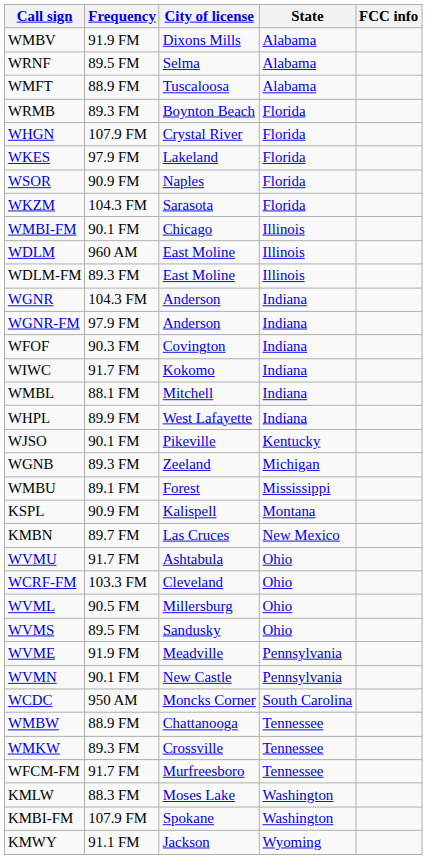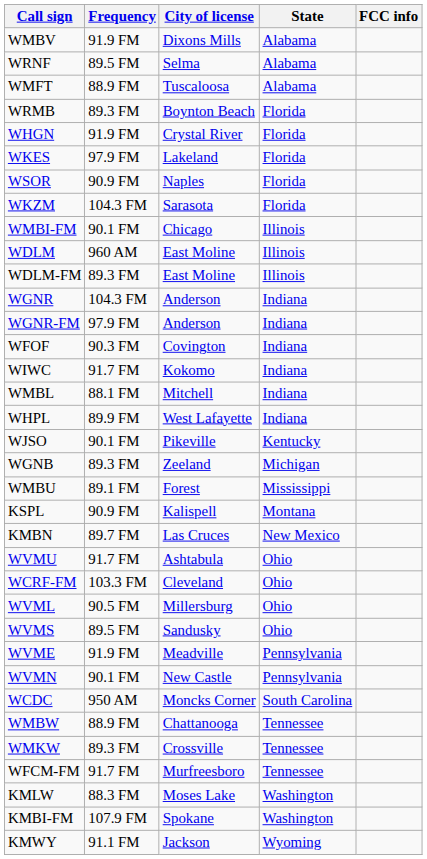 <table class="wikitable sortable">
 <tr>
 <th><a href='#'>Call sign</a></th>
 <th data-sort-type="number"><a href='#'>Frequency</a></th>
 <th><a href='#'>City of license</a></th>
 <th>State</th>
 <th class="unsortable">FCC info</th>
 </tr>
 <tr>
 <td>WMBV</td>
 <td>91.9 FM</td>
 <td><a href='#'>Dixons Mills</a></td>
 <td><a href='#'>Alabama</a></td>
 <td></td>
 </tr>
 <tr>
 <td>WRNF</td>
 <td>89.5 FM</td>
 <td><a href='#'>Selma</a></td>
 <td><a href='#'>Alabama</a></td>
 <td></td>
 </tr>
 <tr>
 <td>WMFT</td>
 <td>88.9 FM</td>
 <td><a href='#'>Tuscaloosa</a></td>
 <td><a href='#'>Alabama</a></td>
 <td></td>
 </tr>
 <tr>
 <td>WRMB</td>
 <td>89.3 FM</td>
 <td><a href='#'>Boynton Beach</a></td>
 <td><a href='#'>Florida</a></td>
 <td></td>
 </tr>
 <tr>
 <td><a href='#'>WHGN</a></td>
-<td>107.9 FM</td>
+<td>91.9 FM</td>
 <td><a href='#'>Crystal River</a></td>
 <td><a href='#'>Florida</a></td>
 <td></td>
 </tr>
 <tr>
 <td><a href='#'>WKES</a></td>
 <td>97.9 FM</td>
 <td><a href='#'>Lakeland</a></td>
 <td><a href='#'>Florida</a></td>
 <td></td>
 </tr>
 <tr>
 <td><a href='#'>WSOR</a></td>
 <td>90.9 FM</td>
 <td><a href='#'>Naples</a></td>
 <td><a href='#'>Florida</a></td>
 <td></td>
 </tr>
 <tr>
 <td><a href='#'>WKZM</a></td>
 <td>104.3 FM</td>
 <td><a href='#'>Sarasota</a></td>
 <td><a href='#'>Florida</a></td>
 <td></td>
 </tr>
 <tr>
 <td><a href='#'>WMBI-FM</a></td>
 <td>90.1 FM</td>
 <td><a href='#'>Chicago</a></td>
 <td><a href='#'>Illinois</a></td>
 <td></td>
 </tr>
 <tr>
 <td><a href='#'>WDLM</a></td>
 <td>960 AM</td>
 <td><a href='#'>East Moline</a></td>
 <td><a href='#'>Illinois</a></td>
 <td></td>
 </tr>
 <tr>
 <td>WDLM-FM</td>
 <td>89.3 FM</td>
 <td><a href='#'>East Moline</a></td>
 <td><a href='#'>Illinois</a></td>
 <td></td>
 </tr>
 <tr>
 <td><a href='#'>WGNR</a></td>
 <td>104.3 FM</td>
 <td><a href='#'>Anderson</a></td>
 <td><a href='#'>Indiana</a></td>
 <td></td>
 </tr>
 <tr>
 <td><a href='#'>WGNR-FM</a></td>
 <td>97.9 FM</td>
 <td><a href='#'>Anderson</a></td>
 <td><a href='#'>Indiana</a></td>
 <td></td>
 </tr>
 <tr>
 <td>WFOF</td>
 <td>90.3 FM</td>
 <td><a href='#'>Covington</a></td>
 <td><a href='#'>Indiana</a></td>
 <td></td>
 </tr>
 <tr>
 <td>WIWC</td>
 <td>91.7 FM</td>
 <td><a href='#'>Kokomo</a></td>
 <td><a href='#'>Indiana</a></td>
 <td></td>
 </tr>
 <tr>
 <td>WMBL</td>
 <td>88.1 FM</td>
 <td><a href='#'>Mitchell</a></td>
 <td><a href='#'>Indiana</a></td>
 <td></td>
 </tr>
 <tr>
 <td>WHPL</td>
 <td>89.9 FM</td>
 <td><a href='#'>West Lafayette</a></td>
 <td><a href='#'>Indiana</a></td>
 <td></td>
 </tr>
 <tr>
 <td>WJSO</td>
 <td>90.1 FM</td>
 <td><a href='#'>Pikeville</a></td>
 <td><a href='#'>Kentucky</a></td>
 <td></td>
 </tr>
 <tr>
 <td>WGNB</td>
 <td>89.3 FM</td>
 <td><a href='#'>Zeeland</a></td>
 <td><a href='#'>Michigan</a></td>
 <td></td>
 </tr>
 <tr>
 <td>WMBU</td>
 <td>89.1 FM</td>
 <td><a href='#'>Forest</a></td>
 <td><a href='#'>Mississippi</a></td>
 <td></td>
 </tr>
 <tr>
 <td>KSPL</td>
 <td>90.9 FM</td>
 <td><a href='#'>Kalispell</a></td>
 <td><a href='#'>Montana</a></td>
 <td></td>
 </tr>
 <tr>
 <td>KMBN</td>
 <td>89.7 FM</td>
 <td><a href='#'>Las Cruces</a></td>
 <td><a href='#'>New Mexico</a></td>
 <td></td>
 </tr>
 <tr>
 <td><a href='#'>WVMU</a></td>
 <td>91.7 FM</td>
 <td><a href='#'>Ashtabula</a></td>
 <td><a href='#'>Ohio</a></td>
 <td></td>
 </tr>
 <tr>
 <td><a href='#'>WCRF-FM</a></td>
 <td>103.3 FM</td>
 <td><a href='#'>Cleveland</a></td>
 <td><a href='#'>Ohio</a></td>
 <td></td>
 </tr>
 <tr>
 <td><a href='#'>WVML</a></td>
 <td>90.5 FM</td>
 <td><a href='#'>Millersburg</a></td>
 <td><a href='#'>Ohio</a></td>
 <td></td>
 </tr>
 <tr>
 <td><a href='#'>WVMS</a></td>
 <td>89.5 FM</td>
 <td><a href='#'>Sandusky</a></td>
 <td><a href='#'>Ohio</a></td>
 <td></td>
 </tr>
 <tr>
 <td><a href='#'>WVME</a></td>
 <td>91.9 FM</td>
 <td><a href='#'>Meadville</a></td>
 <td><a href='#'>Pennsylvania</a></td>
 <td></td>
 </tr>
 <tr>
 <td><a href='#'>WVMN</a></td>
 <td>90.1 FM</td>
 <td><a href='#'>New Castle</a></td>
 <td><a href='#'>Pennsylvania</a></td>
 <td></td>
 </tr>
 <tr>
 <td><a href='#'>WCDC</a></td>
 <td>950 AM</td>
 <td><a href='#'>Moncks Corner</a></td>
 <td><a href='#'>South Carolina</a></td>
 <td></td>
 </tr>
 <tr>
 <td><a href='#'>WMBW</a></td>
 <td>88.9 FM</td>
 <td><a href='#'>Chattanooga</a></td>
 <td><a href='#'>Tennessee</a></td>
 <td></td>
 </tr>
 <tr>
 <td><a href='#'>WMKW</a></td>
 <td>89.3 FM</td>
 <td><a href='#'>Crossville</a></td>
 <td><a href='#'>Tennessee</a></td>
 <td></td>
 </tr>
 <tr>
 <td>WFCM-FM</td>
 <td>91.7 FM</td>
 <td><a href='#'>Murfreesboro</a></td>
 <td><a href='#'>Tennessee</a></td>
 <td></td>
 </tr>
 <tr>
 <td>KMLW</td>
 <td>88.3 FM</td>
 <td><a href='#'>Moses Lake</a></td>
 <td><a href='#'>Washington</a></td>
 <td></td>
 </tr>
 <tr>
 <td>KMBI-FM</td>
 <td>107.9 FM</td>
 <td><a href='#'>Spokane</a></td>
 <td><a href='#'>Washington</a></td>
 <td></td>
 </tr>
 <tr>
 <td>KMWY</td>
 <td>91.1 FM</td>
 <td><a href='#'>Jackson</a></td>
 <td><a href='#'>Wyoming</a></td>
 <td></td>
 </tr>
 </table>
